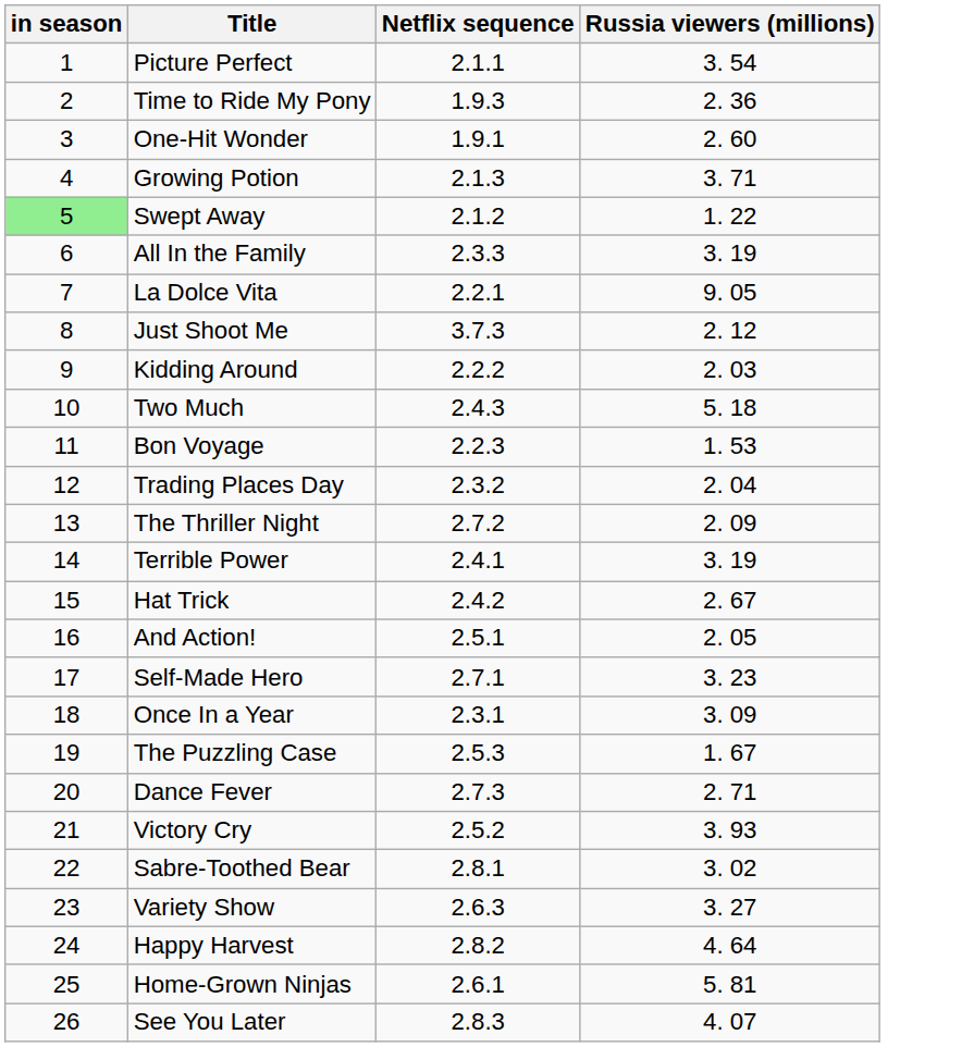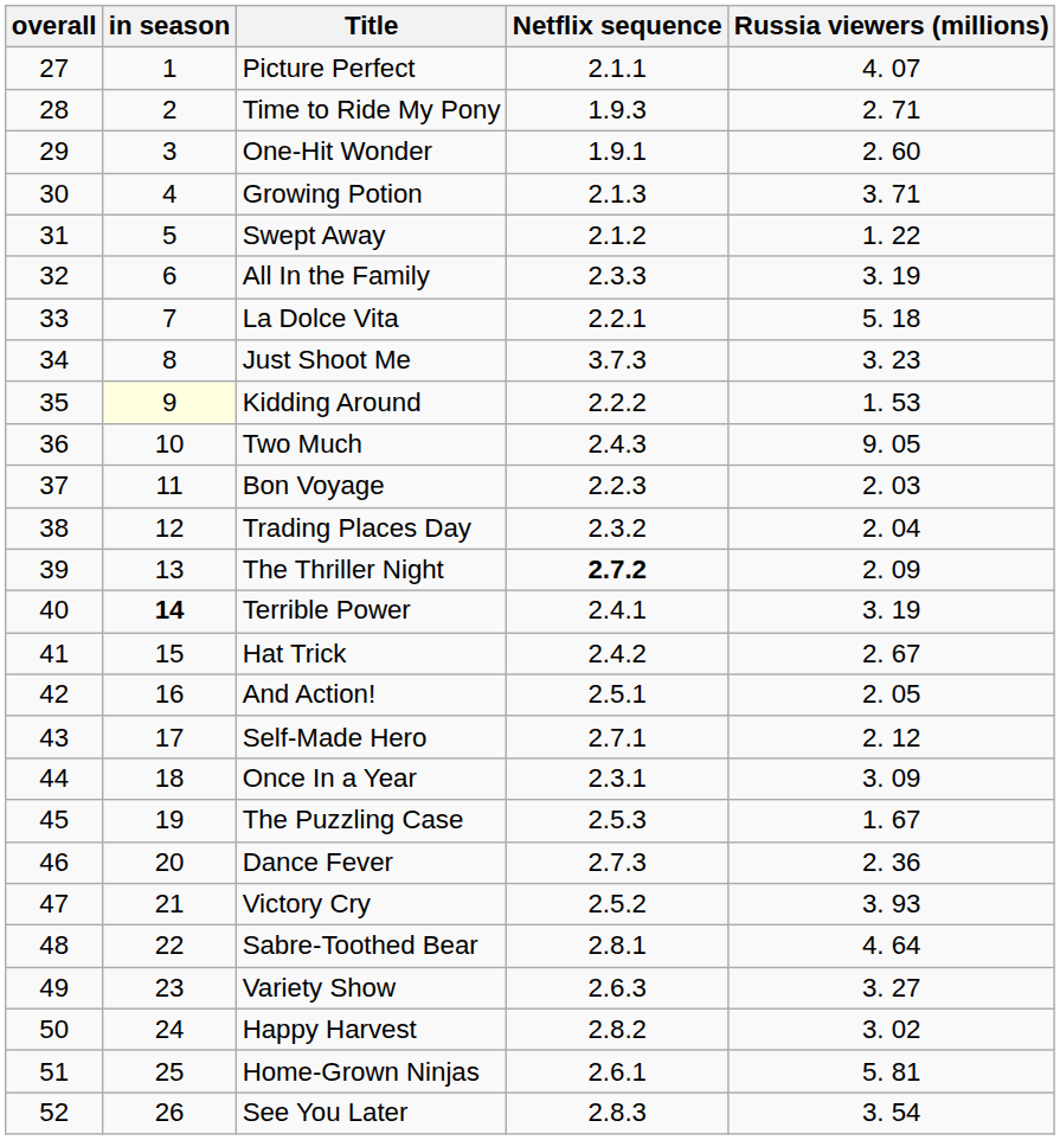 <table class="wikitable sortable mw-collapsible" style="text-align: center">
 <tr>
+<th> overall</th>
 <th> in season</th>
 <th>Title</th>
 <th>Netflix sequence</th>
 <th>Russia viewers (millions)</th>
 </tr>
 <tr>
+<td>27</td>
 <td>1</td>
 <td align="left">Picture Perfect</td>
 <td>2.1.1</td>
-<td>3. 54</td>
+<td>4. 07</td>
 </tr>
 <tr>
+<td>28</td>
 <td>2</td>
 <td align="left">Time to Ride My Pony</td>
 <td>1.9.3</td>
-<td>2. 36</td>
+<td>2. 71</td>
 </tr>
 <tr>
+<td>29</td>
 <td>3</td>
 <td align="left">One-Hit Wonder</td>
 <td>1.9.1</td>
 <td>2. 60</td>
 </tr>
 <tr>
+<td>30</td>
 <td>4</td>
 <td align="left">Growing Potion</td>
 <td>2.1.3</td>
 <td>3. 71</td>
 </tr>
 <tr>
-<td style="background: lightgreen;">5</td>
+<td>31</td>
+<td>5</td>
 <td align="left">Swept Away</td>
 <td>2.1.2</td>
 <td>1. 22</td>
 </tr>
 <tr>
+<td>32</td>
 <td>6</td>
 <td align="left">All In the Family</td>
 <td>2.3.3</td>
 <td>3. 19</td>
 </tr>
 <tr>
+<td>33</td>
 <td>7</td>
 <td align="left">La Dolce Vita</td>
 <td>2.2.1</td>
+<td>5. 18</td>
+</tr>
+<tr>
+<td>34</td>
+<td>8</td>
+<td align="left">Just Shoot Me</td>
+<td>3.7.3</td>
+<td>3. 23</td>
+</tr>
+<tr>
+<td>35</td>
+<td style="background: lightyellow;">9</td>
+<td align="left">Kidding Around</td>
+<td>2.2.2</td>
+<td>1. 53</td>
+</tr>
+<tr>
+<td>36</td>
+<td>10</td>
+<td align="left">Two Much</td>
+<td>2.4.3</td>
 <td>9. 05</td>
 </tr>
 <tr>
-<td>8</td>
-<td align="left">Just Shoot Me</td>
-<td>3.7.3</td>
-<td>2. 12</td>
-</tr>
-<tr>
-<td>9</td>
-<td align="left">Kidding Around</td>
-<td>2.2.2</td>
+<td>37</td>
+<td>11</td>
+<td align="left">Bon Voyage</td>
+<td>2.2.3</td>
 <td>2. 03</td>
 </tr>
 <tr>
-<td>10</td>
-<td align="left">Two Much</td>
-<td>2.4.3</td>
-<td>5. 18</td>
-</tr>
-<tr>
-<td>11</td>
-<td align="left">Bon Voyage</td>
-<td>2.2.3</td>
-<td>1. 53</td>
-</tr>
-<tr>
+<td>38</td>
 <td>12</td>
 <td align="left">Trading Places Day</td>
 <td>2.3.2</td>
 <td>2. 04</td>
 </tr>
 <tr>
+<td>39</td>
 <td>13</td>
 <td align="left">The Thriller Night</td>
-<td>2.7.2</td>
+<td><strong>2.7.2</strong></td>
 <td>2. 09</td>
 </tr>
 <tr>
-<td>14</td>
+<td>40</td>
+<td><strong>14</strong></td>
 <td align="left">Terrible Power</td>
 <td>2.4.1</td>
 <td>3. 19</td>
 </tr>
 <tr>
+<td>41</td>
 <td>15</td>
 <td align="left">Hat Trick</td>
 <td>2.4.2</td>
 <td>2. 67</td>
 </tr>
 <tr>
+<td>42</td>
 <td>16</td>
 <td align="left">And Action!</td>
 <td>2.5.1</td>
 <td>2. 05</td>
 </tr>
 <tr>
+<td>43</td>
 <td>17</td>
 <td align="left">Self-Made Hero</td>
 <td>2.7.1</td>
-<td>3. 23</td>
+<td>2. 12</td>
 </tr>
 <tr>
+<td>44</td>
 <td>18</td>
 <td align="left">Once In a Year</td>
 <td>2.3.1</td>
 <td>3. 09</td>
 </tr>
 <tr>
+<td>45</td>
 <td>19</td>
 <td align="left">The Puzzling Case</td>
 <td>2.5.3</td>
 <td>1. 67</td>
 </tr>
 <tr>
+<td>46</td>
 <td>20</td>
 <td align="left">Dance Fever</td>
 <td>2.7.3</td>
-<td>2. 71</td>
+<td>2. 36</td>
 </tr>
 <tr>
+<td>47</td>
 <td>21</td>
 <td align="left">Victory Cry</td>
 <td>2.5.2</td>
 <td>3. 93</td>
 </tr>
 <tr>
+<td>48</td>
 <td>22</td>
 <td align="left">Sabre-Toothed Bear</td>
 <td>2.8.1</td>
-<td>3. 02</td>
+<td>4. 64</td>
 </tr>
 <tr>
+<td>49</td>
 <td>23</td>
 <td align="left">Variety Show</td>
 <td>2.6.3</td>
 <td>3. 27</td>
 </tr>
 <tr>
+<td>50</td>
 <td>24</td>
 <td align="left">Happy Harvest</td>
 <td>2.8.2</td>
-<td>4. 64</td>
+<td>3. 02</td>
 </tr>
 <tr>
+<td>51</td>
 <td>25</td>
 <td align="left">Home-Grown Ninjas</td>
 <td>2.6.1</td>
 <td>5. 81</td>
 </tr>
 <tr>
+<td>52</td>
 <td>26</td>
 <td align="left">See You Later</td>
 <td>2.8.3</td>
-<td>4. 07</td>
+<td>3. 54</td>
 </tr>
 </table>
